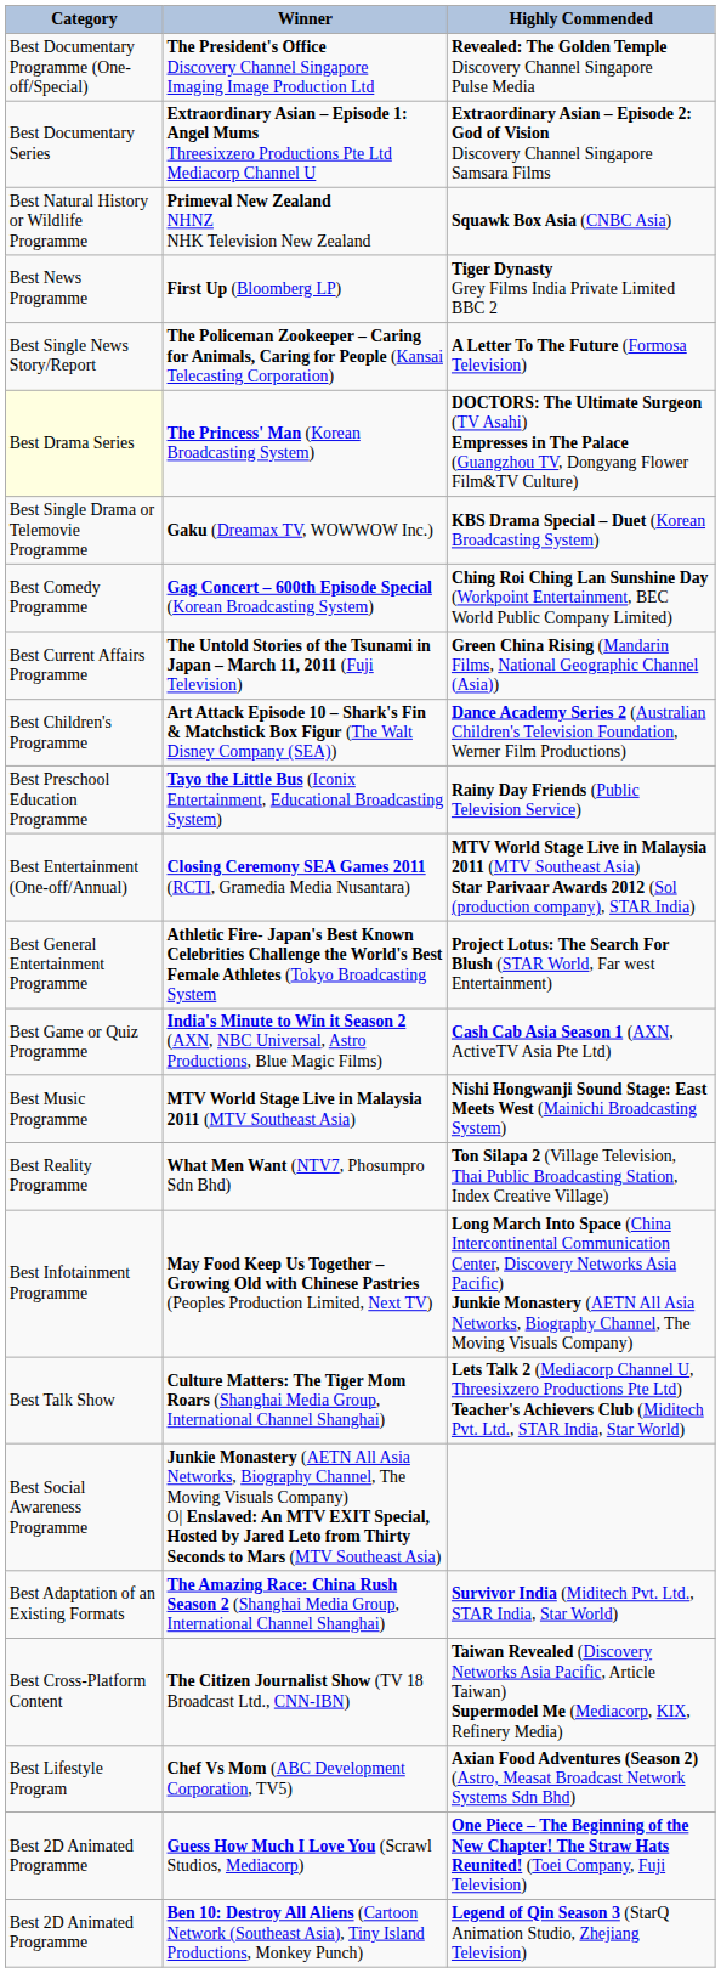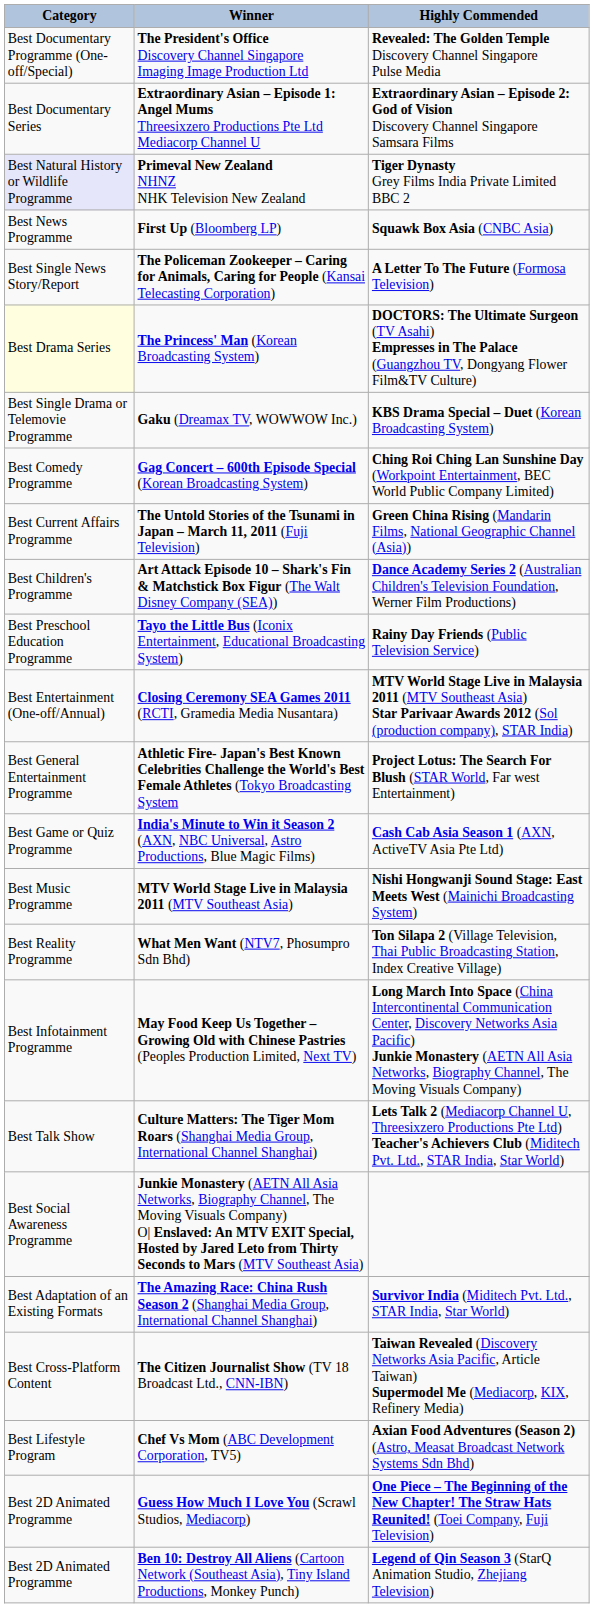 <table class="wikitable" style="font-size:90%" cellpadding="5">
 <tr style="text-align:center;">
 <th style="background:#B0C4DE;">Category</th>
 <th style="background:#B0C4DE;">Winner</th>
 <th style="background:#B0C4DE;">Highly Commended</th>
 </tr>
 <tr>
 <td>Best Documentary Programme (One-off/Special)</td>
 <td> <strong>The President's Office</strong><br><a href='#'>Discovery Channel Singapore</a><br><a href='#'>Imaging Image Production Ltd</a></td>
 <td> <strong>Revealed: The Golden Temple</strong><br>Discovery Channel Singapore<br>Pulse Media</td>
 </tr>
 <tr>
 <td>Best Documentary Series</td>
 <td> <strong>Extraordinary Asian – Episode 1: Angel Mums</strong><br><a href='#'>Threesixzero Productions Pte Ltd</a><br><a href='#'>Mediacorp Channel U</a></td>
 <td> <strong>Extraordinary Asian – Episode 2: God of Vision</strong><br>Discovery Channel Singapore<br>Samsara Films</td>
 </tr>
 <tr>
-<td>Best Natural History or Wildlife Programme</td>
+<td style="background: lavender;">Best Natural History or Wildlife Programme</td>
 <td> <strong>Primeval New Zealand</strong><br><a href='#'>NHNZ</a><br>NHK Television New Zealand</td>
-<td> <strong>Squawk Box Asia</strong> (<a href='#'>CNBC Asia</a>)</td>
+<td> <strong>Tiger Dynasty</strong><br>Grey Films India Private Limited<br>BBC 2</td>
 </tr>
 <tr>
 <td>Best News Programme</td>
 <td> <strong>First Up</strong> (<a href='#'>Bloomberg LP</a>)</td>
-<td> <strong>Tiger Dynasty</strong><br>Grey Films India Private Limited<br>BBC 2</td>
+<td> <strong>Squawk Box Asia</strong> (<a href='#'>CNBC Asia</a>)</td>
 </tr>
 <tr>
 <td>Best Single News Story/Report</td>
 <td> <strong>The Policeman Zookeeper – Caring for Animals, Caring for People</strong> (<a href='#'>Kansai Telecasting Corporation</a>)</td>
 <td> <strong>A Letter To The Future</strong> (<a href='#'>Formosa Television</a>)</td>
 </tr>
 <tr>
 <td style="background: lightyellow;">Best Drama Series</td>
 <td> <strong><a href='#'>The Princess' Man</a></strong> (<a href='#'>Korean Broadcasting System</a>)</td>
 <td> <strong>DOCTORS: The Ultimate Surgeon</strong> (<a href='#'>TV Asahi</a>) <br>  <strong>Empresses in The Palace</strong> (<a href='#'>Guangzhou TV</a>, Dongyang Flower Film&TV Culture)</td>
 </tr>
 <tr>
 <td>Best Single Drama or Telemovie Programme</td>
 <td> <strong>Gaku </strong> (<a href='#'>Dreamax TV</a>, WOWWOW Inc.)</td>
 <td> <strong>KBS Drama Special – Duet </strong> (<a href='#'>Korean Broadcasting System</a>)</td>
 </tr>
 <tr>
 <td>Best Comedy Programme</td>
 <td> <strong><a href='#'>Gag Concert – 600th Episode Special</a></strong> (<a href='#'>Korean Broadcasting System</a>)</td>
 <td> <strong> 	Ching Roi Ching Lan Sunshine Day </strong> (<a href='#'>Workpoint Entertainment</a>, BEC World Public Company Limited)</td>
 </tr>
 <tr>
 <td>Best Current Affairs Programme</td>
 <td> <strong>The Untold Stories of the Tsunami in Japan – March 11, 2011</strong> (<a href='#'>Fuji Television</a>)</td>
 <td> <strong>Green China Rising</strong> (<a href='#'>Mandarin Films</a>, <a href='#'>National Geographic Channel (Asia)</a>)</td>
 </tr>
 <tr>
 <td>Best Children's Programme</td>
 <td> <strong>Art Attack Episode 10 – Shark's Fin & Matchstick Box Figur</strong> (<a href='#'>The Walt Disney Company (SEA)</a>)</td>
 <td> <strong><a href='#'>Dance Academy Series 2</a></strong> (<a href='#'>Australian Children's Television Foundation</a>, Werner Film Productions)</td>
 </tr>
 <tr>
 <td>Best Preschool Education Programme</td>
 <td> <strong><a href='#'>Tayo the Little Bus</a></strong> (<a href='#'>Iconix Entertainment</a>, <a href='#'>Educational Broadcasting System</a>)</td>
 <td> <strong>Rainy Day Friends</strong> (<a href='#'>Public Television Service</a>)</td>
 </tr>
 <tr>
 <td>Best Entertainment (One-off/Annual)</td>
 <td> <strong><a href='#'>Closing Ceremony SEA Games 2011</a></strong> (<a href='#'>RCTI</a>, Gramedia Media Nusantara)</td>
 <td> <strong>MTV World Stage Live in Malaysia 2011</strong> (<a href='#'>MTV Southeast Asia</a>) <br>  <strong>Star Parivaar Awards 2012</strong> (<a href='#'>Sol (production company)</a>, <a href='#'>STAR India</a>)</td>
 </tr>
 <tr>
 <td>Best General Entertainment Programme</td>
 <td> <strong>Athletic Fire- Japan's Best Known Celebrities Challenge the World's Best Female Athletes</strong> (<a href='#'>Tokyo Broadcasting System</a></td>
 <td> <strong>Project Lotus: The Search For Blush</strong> (<a href='#'>STAR World</a>, Far west Entertainment)</td>
 </tr>
 <tr>
 <td>Best Game or Quiz Programme</td>
 <td> <strong><a href='#'>India's Minute to Win it Season 2</a> </strong> (<a href='#'>AXN</a>, <a href='#'>NBC Universal</a>, <a href='#'>Astro Productions</a>, Blue Magic Films)</td>
 <td> <strong><a href='#'>Cash Cab Asia Season 1</a></strong> (<a href='#'>AXN</a>, ActiveTV Asia Pte Ltd)</td>
 </tr>
 <tr>
 <td>Best Music Programme</td>
 <td> <strong>MTV World Stage Live in Malaysia 2011</strong> (<a href='#'>MTV Southeast Asia</a>)</td>
 <td> <strong>Nishi Hongwanji Sound Stage: East Meets West</strong> (<a href='#'>Mainichi Broadcasting System</a>)</td>
 </tr>
 <tr>
 <td>Best Reality Programme</td>
 <td> <strong>What Men Want</strong> (<a href='#'>NTV7</a>, Phosumpro Sdn Bhd)</td>
 <td> <strong>Ton Silapa 2</strong> (Village Television, <a href='#'>Thai Public Broadcasting Station</a>, Index Creative Village)</td>
 </tr>
 <tr>
 <td>Best Infotainment Programme</td>
 <td> <strong>May Food Keep Us Together – Growing Old with Chinese Pastries</strong> (Peoples Production Limited, <a href='#'>Next TV</a>)</td>
 <td> <strong>Long March Into Space</strong> (<a href='#'>China Intercontinental Communication Center</a>, <a href='#'>Discovery Networks Asia Pacific</a>) <br>  <strong>Junkie Monastery</strong> (<a href='#'>AETN All Asia Networks</a>, <a href='#'>Biography Channel</a>, The Moving Visuals Company)</td>
 </tr>
 <tr>
 <td>Best Talk Show</td>
 <td> <strong>Culture Matters: The Tiger Mom Roars</strong> (<a href='#'>Shanghai Media Group</a>, <a href='#'>International Channel Shanghai</a>)</td>
 <td> <strong>Lets Talk 2</strong> (<a href='#'>Mediacorp Channel U</a>, <a href='#'>Threesixzero Productions Pte Ltd</a>) <br>  <strong>Teacher's Achievers Club</strong> (<a href='#'>Miditech Pvt. Ltd.</a>, <a href='#'>STAR India</a>, <a href='#'>Star World</a>)</td>
 </tr>
 <tr>
 <td>Best Social Awareness Programme</td>
 <td> <strong>Junkie Monastery</strong> (<a href='#'>AETN All Asia Networks</a>, <a href='#'>Biography Channel</a>, The Moving Visuals Company)<br>O|  <strong>Enslaved: An MTV EXIT Special, Hosted by Jared Leto from Thirty Seconds to Mars </strong> (<a href='#'>MTV Southeast Asia</a>)</td>
 </tr>
 <tr>
 <td>Best Adaptation of an Existing Formats</td>
 <td> <strong><a href='#'>The Amazing Race: China Rush Season 2</a></strong> (<a href='#'>Shanghai Media Group</a>, <a href='#'>International Channel Shanghai</a>)</td>
 <td> <strong><a href='#'>Survivor India</a></strong> (<a href='#'>Miditech Pvt. Ltd.</a>, <a href='#'>STAR India</a>, <a href='#'>Star World</a>)</td>
 </tr>
 <tr>
 <td>Best Cross-Platform Content</td>
 <td> <strong>The Citizen Journalist Show</strong> (TV 18 Broadcast Ltd., <a href='#'>CNN-IBN</a>)</td>
 <td> <strong>Taiwan Revealed</strong> (<a href='#'>Discovery Networks Asia Pacific</a>, Article Taiwan) <br>  <strong>Supermodel Me</strong> (<a href='#'>Mediacorp</a>, <a href='#'>KIX</a>, Refinery Media)</td>
 </tr>
 <tr>
 <td>Best Lifestyle Program</td>
 <td> <strong>Chef Vs Mom</strong> (<a href='#'>ABC Development Corporation</a>, TV5)</td>
 <td> <strong>Axian Food Adventures (Season 2)</strong> (<a href='#'>Astro, Measat Broadcast Network Systems Sdn Bhd</a>)</td>
 </tr>
 <tr>
 <td>Best 2D Animated Programme</td>
 <td> <strong><a href='#'>Guess How Much I Love You</a></strong> (Scrawl Studios, <a href='#'>Mediacorp</a>)</td>
 <td> <strong><a href='#'>One Piece – The Beginning of the New Chapter! The Straw Hats Reunited!</a></strong> (<a href='#'>Toei Company</a>, <a href='#'>Fuji Television</a>)</td>
 </tr>
 <tr>
 <td>Best 2D Animated Programme</td>
 <td> <strong><a href='#'>Ben 10: Destroy All Aliens</a></strong> (<a href='#'>Cartoon Network (Southeast Asia)</a>, <a href='#'>Tiny Island Productions</a>, Monkey Punch)</td>
 <td> <strong><a href='#'>Legend of Qin Season 3</a></strong> (StarQ Animation Studio, <a href='#'>Zhejiang Television</a>)</td>
 </tr>
 </table>
